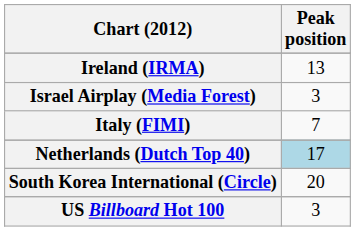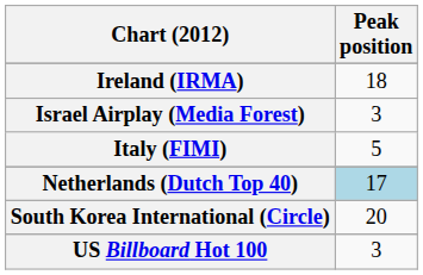 <table class="wikitable plainrowheaders sortable" style="text-align:center;">
 <tr>
 <th scope="col">Chart (2012)</th>
 <th scope="col">Peak<br>position</th>
 </tr>
 <tr>
 </tr>
 <tr>
 </tr>
 <tr>
 </tr>
 <tr>
 </tr>
 <tr>
 </tr>
 <tr>
 </tr>
 <tr>
 </tr>
 <tr>
 </tr>
 <tr>
 <th scope="row">Ireland (<a href='#'>IRMA</a>)</th>
-<td style="text-align:center;">13</td>
+<td style="text-align:center;">18</td>
 </tr>
 <tr>
 <th scope="row">Israel Airplay (<a href='#'>Media Forest</a>)</th>
 <td style="text-align:center;">3</td>
 </tr>
 <tr>
 <th scope="row">Italy (<a href='#'>FIMI</a>)</th>
-<td style="text-align:center;">7</td>
+<td style="text-align:center;">5</td>
 </tr>
 <tr>
 </tr>
 <tr>
 </tr>
 <tr>
 <th scope="row">Netherlands (<a href='#'>Dutch Top 40</a>)</th>
 <td style="background: lightblue; text-align:center;">17</td>
 </tr>
 <tr>
 </tr>
 <tr>
 </tr>
 <tr>
 </tr>
 <tr>
 </tr>
 <tr>
 </tr>
 <tr>
 <th scope="row">South Korea International (<a href='#'>Circle</a>)</th>
 <td style="text-align:center;">20</td>
 </tr>
 <tr>
 </tr>
 <tr>
 </tr>
 <tr>
 </tr>
 <tr>
 </tr>
 <tr>
 <th scope="row">US <a href='#'><em>Billboard</em> Hot 100</a></th>
 <td style="text-align:center;">3</td>
 </tr>
 </table>
